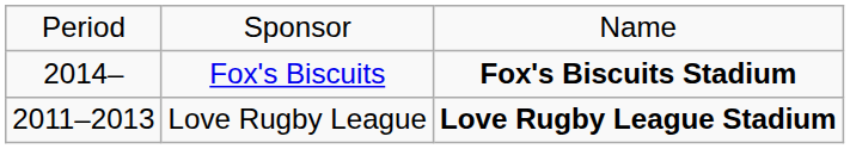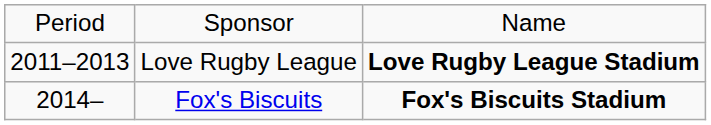 <table class="wikitable" style="text-align:center;">
 <tr>
 <td>Period</td>
 <td>Sponsor</td>
 <td>Name</td>
 </tr>
 <tr>
+<td>2011–2013</td>
+<td>Love Rugby League</td>
+<td><strong>Love Rugby League Stadium</strong></td>
+</tr>
+<tr>
 <td>2014–</td>
 <td><a href='#'>Fox's Biscuits</a></td>
 <td><strong>Fox's Biscuits Stadium</strong></td>
 </tr>
-<tr>
-<td>2011–2013</td>
-<td>Love Rugby League</td>
-<td><strong>Love Rugby League Stadium</strong></td>
-</tr>
 </table>
